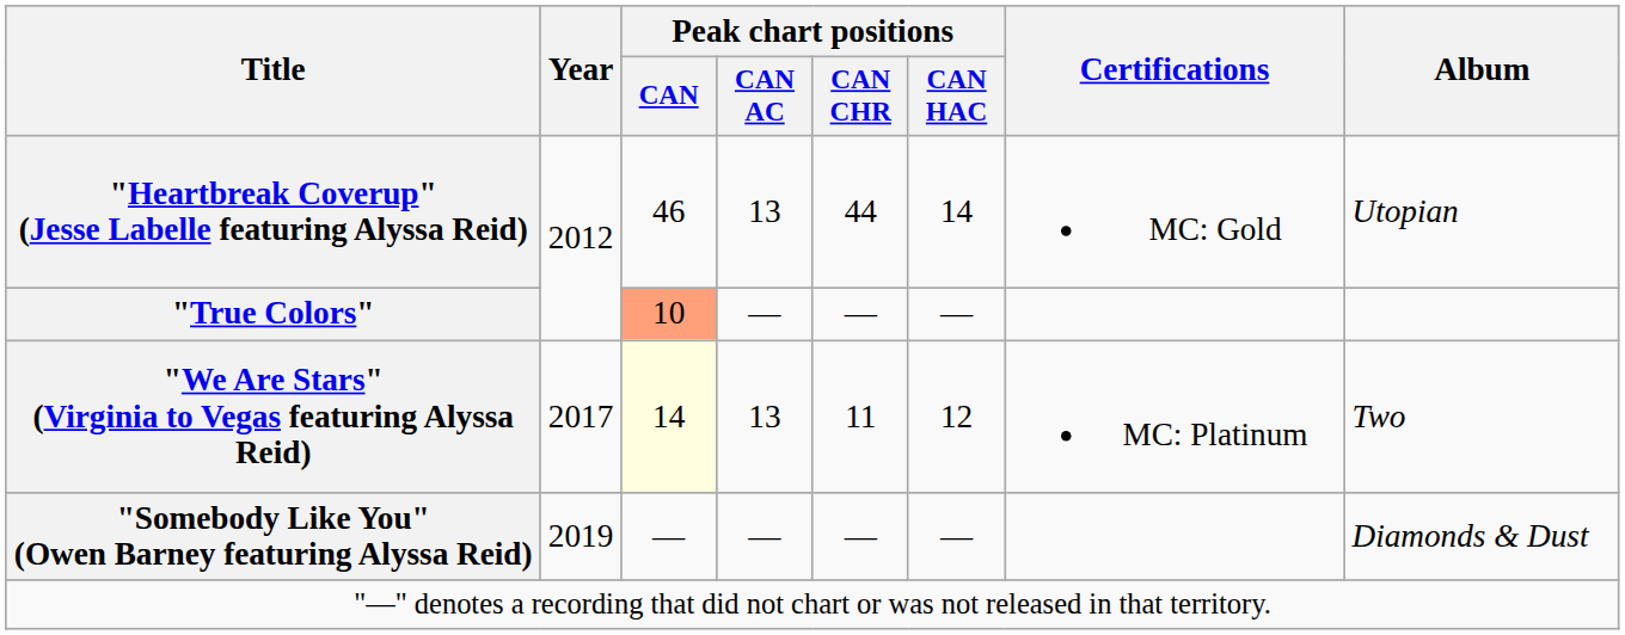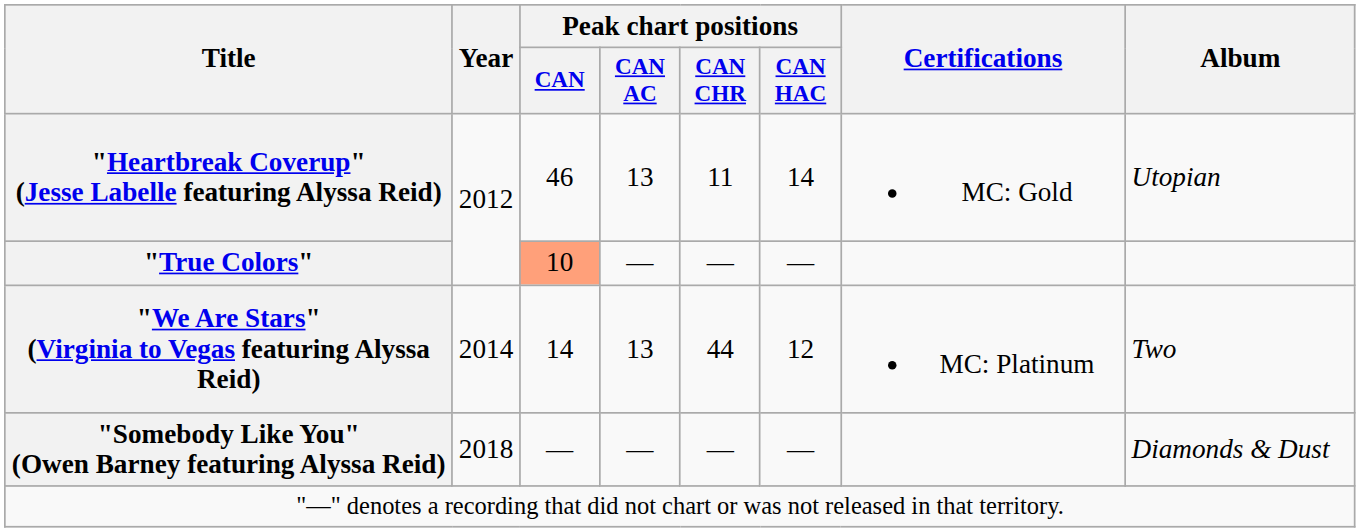 <table class="wikitable plainrowheaders" style="text-align:center;" border="1">
 <tr>
 <th scope="col" rowspan="2" style="width:16em;">Title</th>
 <th scope="col" rowspan="2" style="width:1em;">Year</th>
 <th scope="col" colspan="4">Peak chart positions</th>
 <th scope="col" rowspan="2" style="width:10em;"><a href='#'>Certifications</a></th>
 <th scope="col" rowspan="2" style="width:8em;">Album</th>
 </tr>
 <tr>
 <th scope="col" style="width:3em;font-size:85%;"><a href='#'>CAN</a><br></th>
 <th scope="col" style="width:3em;font-size:85%;"><a href='#'>CAN <br> AC</a><br></th>
 <th scope="col" style="width:3em;font-size:85%;"><a href='#'>CAN <br> CHR</a><br></th>
 <th scope="col" style="width:3em;font-size:85%;"><a href='#'>CAN <br> HAC</a><br></th>
 </tr>
 <tr>
 <th scope="row">"<a href='#'>Heartbreak Coverup</a>"<br><span>(<a href='#'>Jesse Labelle</a> featuring Alyssa Reid)</span></th>
 <td rowspan="2">2012</td>
 <td>46</td>
 <td>13</td>
-<td>44</td>
+<td>11</td>
 <td>14</td>
 <td><br><ul><li>MC: Gold</li></ul></td>
 <td align="left"><em>Utopian</em></td>
 </tr>
 <tr>
 <th scope="row">"<a href='#'>True Colors</a>"<br></th>
 <td style="background: lightsalmon;">10</td>
 <td>—</td>
 <td>—</td>
 <td>—</td>
 <td></td>
 <td></td>
 </tr>
 <tr>
 <th scope="row">"<a href='#'>We Are Stars</a>"<br><span>(<a href='#'>Virginia to Vegas</a> featuring Alyssa Reid)</span></th>
-<td>2017</td>
-<td style="background: lightyellow;">14</td>
+<td>2014</td>
+<td>14</td>
 <td>13</td>
-<td>11</td>
+<td>44</td>
 <td>12</td>
 <td><br><ul><li>MC: Platinum</li></ul></td>
 <td align="left"><em>Two</em></td>
 </tr>
 <tr>
 <th scope="row">"Somebody Like You"<br><span>(Owen Barney featuring Alyssa Reid)</span></th>
-<td>2019</td>
+<td>2018</td>
 <td>—</td>
 <td>—</td>
 <td>—</td>
 <td>—</td>
 <td></td>
 <td align="left"><em>Diamonds & Dust</em></td>
 </tr>
 <tr>
 <td colspan="8" style="font-size:90%">"—" denotes a recording that did not chart or was not released in that territory.</td>
 </tr>
 </table>
